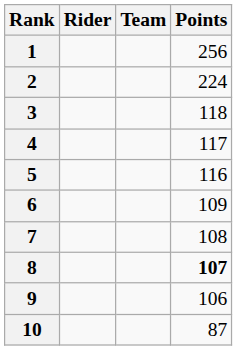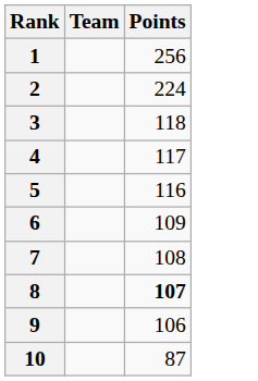 <table class="wikitable">
 <tr>
 <th scope="col">Rank</th>
-<th scope="col">Rider</th>
 <th scope="col">Team</th>
 <th scope="col">Points</th>
 </tr>
 <tr>
 <th scope="row">1</th>
-<td> </td>
 <td></td>
 <td style="text-align:right;">256</td>
 </tr>
 <tr>
 <th scope="row">2</th>
 <td></td>
-<td></td>
 <td style="text-align:right;">224</td>
 </tr>
 <tr>
 <th scope="row">3</th>
-<td></td>
 <td></td>
 <td style="text-align:right;">118</td>
 </tr>
 <tr>
 <th scope="row">4</th>
 <td></td>
-<td></td>
 <td style="text-align:right;">117</td>
 </tr>
 <tr>
 <th scope="row">5</th>
 <td></td>
-<td></td>
 <td style="text-align:right;">116</td>
 </tr>
 <tr>
 <th scope="row">6</th>
-<td> </td>
 <td></td>
 <td style="text-align:right;">109</td>
 </tr>
 <tr>
 <th scope="row">7</th>
 <td></td>
-<td></td>
 <td style="text-align:right;">108</td>
 </tr>
 <tr>
 <th scope="row">8</th>
-<td></td>
 <td></td>
 <td style="text-align:right;"><strong>107</strong></td>
 </tr>
 <tr>
 <th scope="row">9</th>
 <td></td>
-<td></td>
 <td style="text-align:right;">106</td>
 </tr>
 <tr>
 <th scope="row">10</th>
 <td></td>
-<td></td>
 <td style="text-align:right;">87</td>
 </tr>
 </table>
